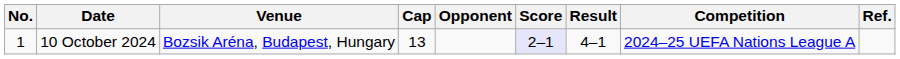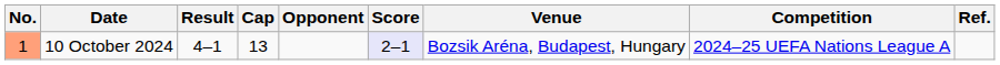 <table class="wikitable">
 <tr>
 <th scope="col">No.</th>
 <th scope="col">Date</th>
-<th scope="col">Venue</th>
+<th scope="col">Result</th>
 <th scope="col">Cap</th>
 <th scope="col">Opponent</th>
 <th scope="col">Score</th>
-<th scope="col">Result</th>
+<th scope="col">Venue</th>
 <th scope="col">Competition</th>
 <th scope = "col">Ref.</th>
 </tr>
 <tr>
-<td align="center">1</td>
+<td align="center" style="background: lightsalmon;">1</td>
 <td>10 October 2024</td>
-<td><a href='#'>Bozsik Aréna</a>, <a href='#'>Budapest</a>, Hungary</td>
+<td align="center">4–1</td>
 <td align="center">13</td>
 <td></td>
 <td align="center" style="background: lavender;">2–1</td>
-<td align="center">4–1</td>
+<td><a href='#'>Bozsik Aréna</a>, <a href='#'>Budapest</a>, Hungary</td>
 <td><a href='#'>2024–25 UEFA Nations League A</a></td>
 <td align="center"></td>
 </tr>
 </table>
